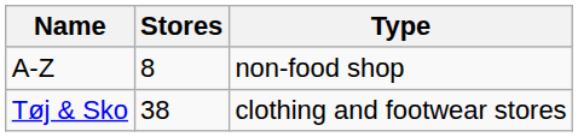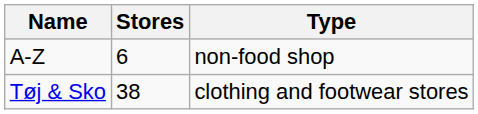 <table class="wikitable">
 <tr>
 <th>Name</th>
 <th>Stores</th>
 <th>Type</th>
 </tr>
 <tr>
 <td>A-Z</td>
-<td>8</td>
+<td>6</td>
 <td>non-food shop</td>
 </tr>
 <tr>
 <td><a href='#'>Tøj & Sko</a></td>
 <td>38</td>
 <td>clothing and footwear stores</td>
 </tr>
 </table>
